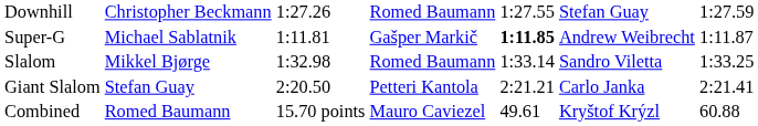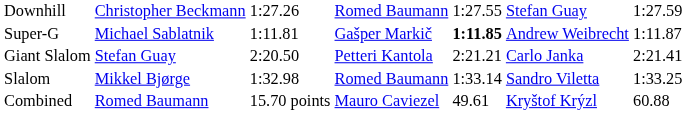 <table>
 <tr>
 <td>Downhill</td>
 <td><a href='#'>Christopher Beckmann</a><br></td>
 <td>1:27.26</td>
 <td><a href='#'>Romed Baumann</a><br></td>
 <td>1:27.55</td>
 <td><a href='#'>Stefan Guay</a><br></td>
 <td>1:27.59</td>
 </tr>
 <tr>
 <td>Super-G</td>
 <td><a href='#'>Michael Sablatnik</a><br></td>
 <td>1:11.81</td>
 <td><a href='#'>Gašper Markič</a><br></td>
 <td><strong>1:11.85</strong></td>
 <td><a href='#'>Andrew Weibrecht</a><br></td>
 <td>1:11.87</td>
 </tr>
 <tr>
+<td>Giant Slalom</td>
+<td><a href='#'>Stefan Guay</a><br></td>
+<td>2:20.50</td>
+<td><a href='#'>Petteri Kantola</a><br></td>
+<td>2:21.21</td>
+<td><a href='#'>Carlo Janka</a><br></td>
+<td>2:21.41</td>
+</tr>
+<tr>
 <td>Slalom</td>
 <td><a href='#'>Mikkel Bjørge</a><br></td>
 <td>1:32.98</td>
 <td><a href='#'>Romed Baumann</a><br></td>
 <td>1:33.14</td>
 <td><a href='#'>Sandro Viletta</a><br></td>
 <td>1:33.25</td>
-</tr>
-<tr>
-<td>Giant Slalom</td>
-<td><a href='#'>Stefan Guay</a><br></td>
-<td>2:20.50</td>
-<td><a href='#'>Petteri Kantola</a><br></td>
-<td>2:21.21</td>
-<td><a href='#'>Carlo Janka</a><br></td>
-<td>2:21.41</td>
 </tr>
 <tr>
 <td>Combined</td>
 <td><a href='#'>Romed Baumann</a><br></td>
 <td>15.70 points</td>
 <td><a href='#'>Mauro Caviezel</a><br></td>
 <td>49.61</td>
 <td><a href='#'>Kryštof Krýzl</a><br></td>
 <td>60.88</td>
 </tr>
 </table>
